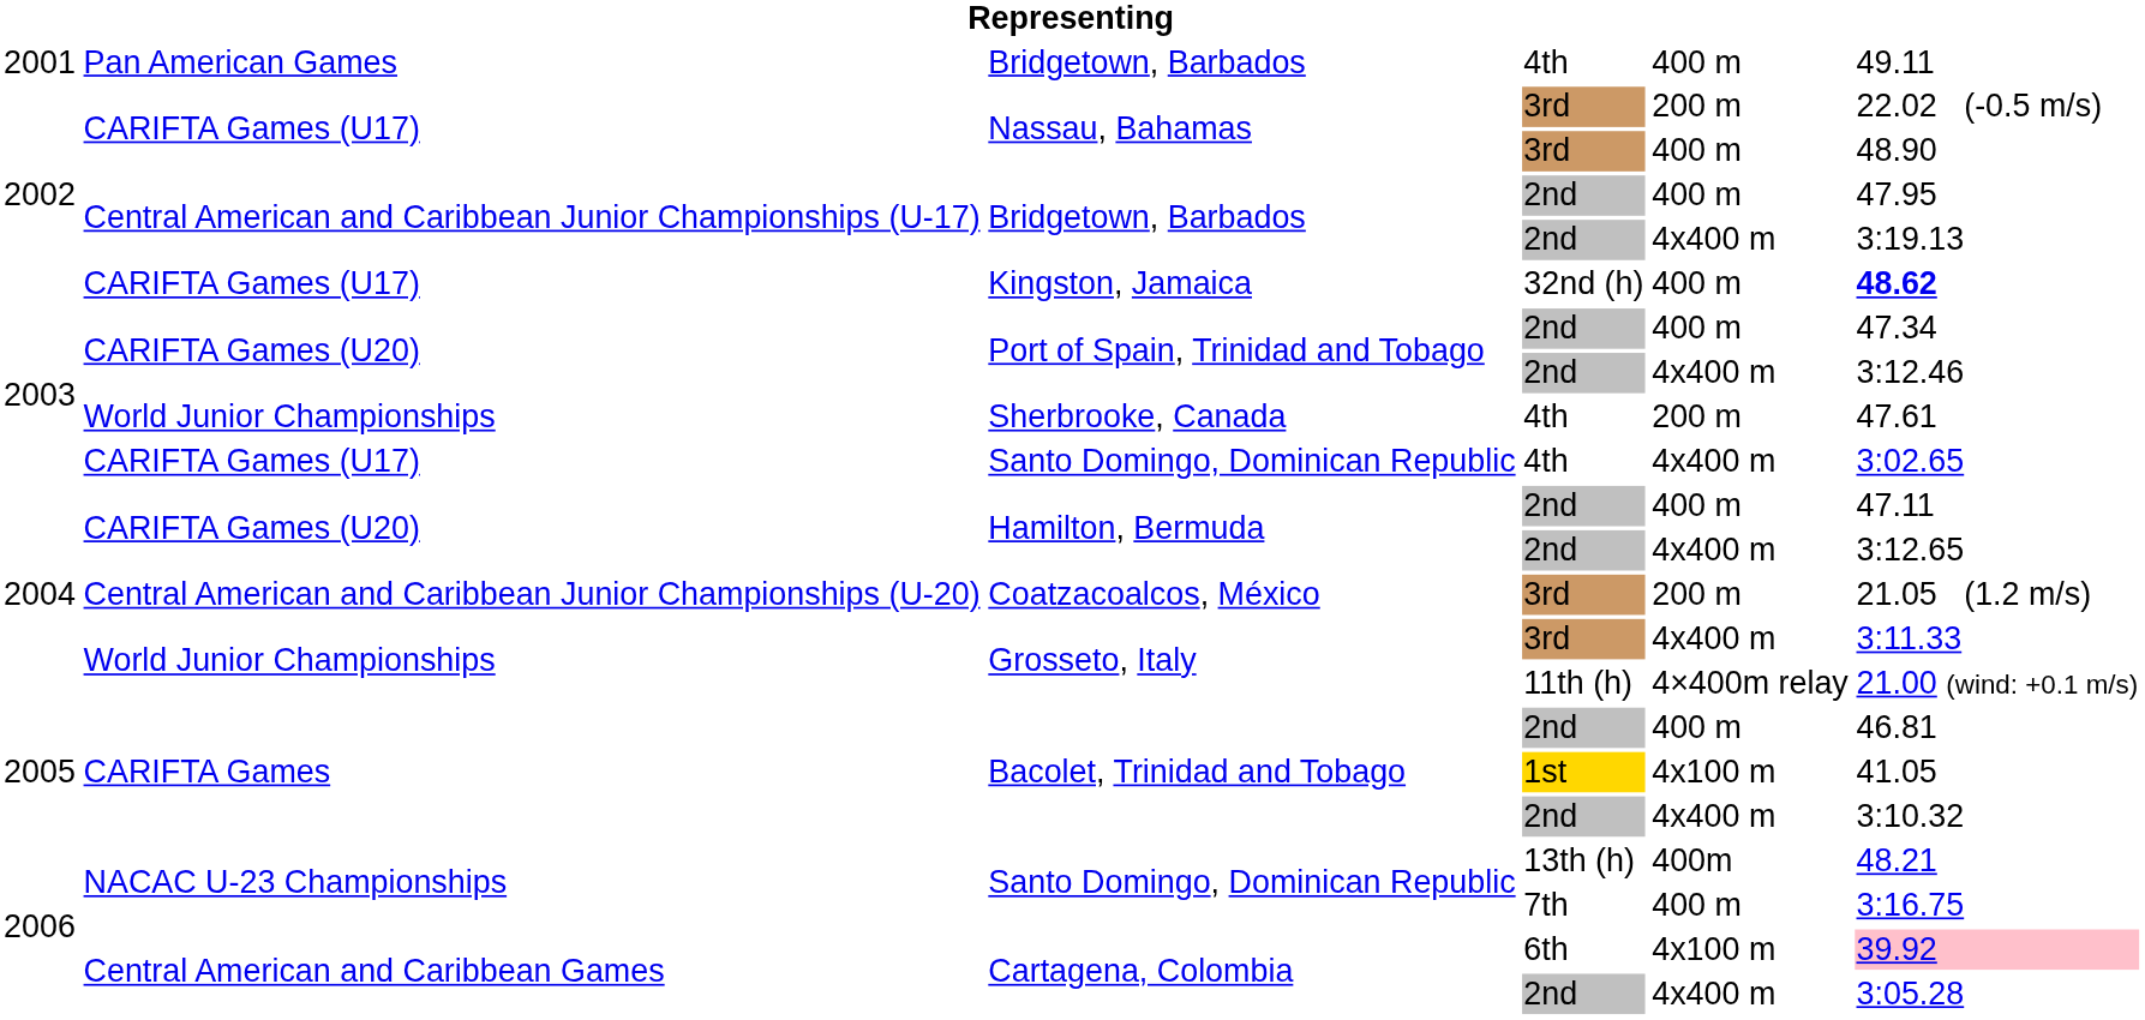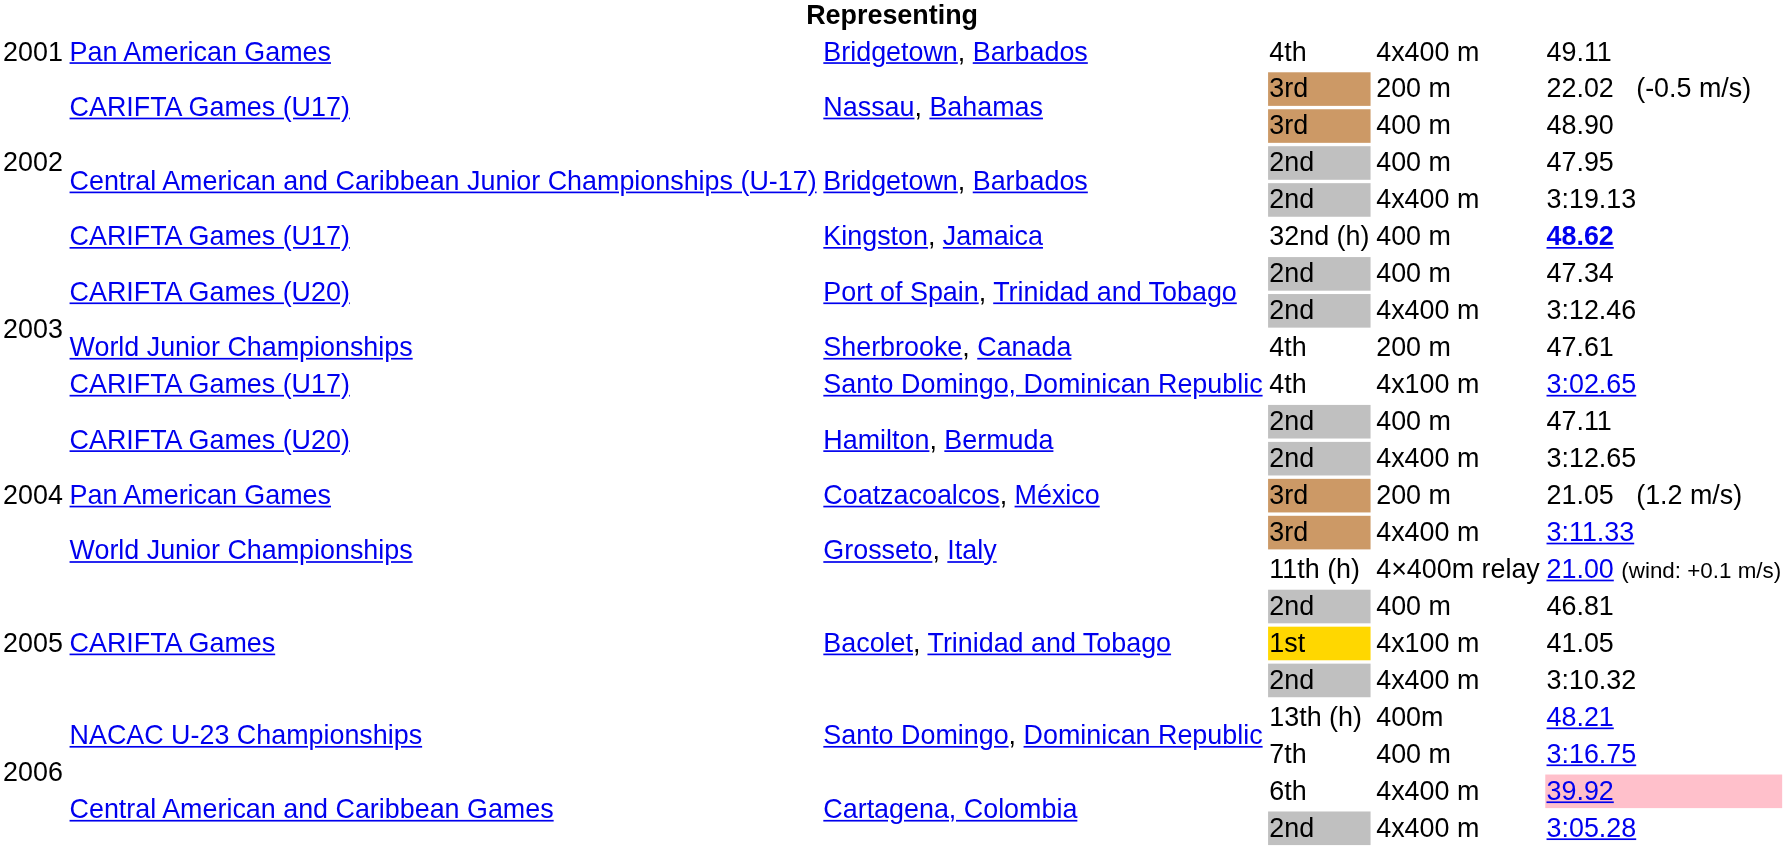 <table>
 <tr>
 <th colspan="6">Representing </th>
 </tr>
 <tr>
 <td>2001</td>
 <td><a href='#'>Pan American Games</a></td>
 <td><a href='#'>Bridgetown</a>, <a href='#'>Barbados</a></td>
 <td>4th</td>
-<td>400 m</td>
+<td>4x400 m</td>
 <td>49.11</td>
 </tr>
 <tr>
 <td rowspan=5>2002</td>
 <td rowspan=2><a href='#'>CARIFTA Games (U17)</a></td>
 <td rowspan=2><a href='#'>Nassau</a>, <a href='#'>Bahamas</a></td>
 <td bgcolor=cc9966>3rd</td>
 <td>200 m</td>
 <td>22.02   (-0.5 m/s)</td>
 </tr>
 <tr>
 <td bgcolor=cc9966>3rd</td>
 <td>400 m</td>
 <td>48.90</td>
 </tr>
 <tr>
 <td rowspan=2><a href='#'>Central American and Caribbean Junior Championships (U-17)</a></td>
 <td rowspan=2><a href='#'>Bridgetown</a>, <a href='#'>Barbados</a></td>
 <td bgcolor=silver>2nd</td>
 <td>400 m</td>
 <td>47.95</td>
 </tr>
 <tr>
 <td bgcolor=silver>2nd</td>
 <td>4x400 m</td>
 <td>3:19.13</td>
 </tr>
 <tr>
 <td><a href='#'>CARIFTA Games (U17)</a></td>
 <td><a href='#'>Kingston</a>, <a href='#'>Jamaica</a></td>
 <td>32nd (h)</td>
 <td>400 m</td>
 <td><strong><a href='#'>48.62</a></strong></td>
 </tr>
 <tr>
 <td rowspan=4>2003</td>
 <td rowspan=2><a href='#'>CARIFTA Games (U20)</a></td>
 <td rowspan=2><a href='#'>Port of Spain</a>, <a href='#'>Trinidad and Tobago</a></td>
 <td bgcolor=silver>2nd</td>
 <td>400 m</td>
 <td>47.34</td>
 </tr>
 <tr>
 <td bgcolor=silver>2nd</td>
 <td>4x400 m</td>
 <td>3:12.46</td>
 </tr>
 <tr>
 <td><a href='#'>World Junior Championships</a></td>
 <td><a href='#'>Sherbrooke</a>, <a href='#'>Canada</a></td>
 <td>4th</td>
 <td>200 m</td>
 <td>47.61</td>
 </tr>
 <tr>
 <td><a href='#'>CARIFTA Games (U17)</a></td>
 <td><a href='#'>Santo Domingo, Dominican Republic</a></td>
 <td>4th</td>
-<td>4x400 m</td>
+<td>4x100 m</td>
 <td><a href='#'>3:02.65</a></td>
 </tr>
 <tr>
 <td rowspan = "5">2004</td>
 <td rowspan = "2"><a href='#'>CARIFTA Games (U20)</a></td>
 <td rowspan = "2"><a href='#'>Hamilton</a>, <a href='#'>Bermuda</a></td>
 <td bgcolor=silver>2nd</td>
 <td>400 m</td>
 <td>47.11</td>
 </tr>
 <tr>
 <td bgcolor=silver>2nd</td>
 <td>4x400 m</td>
 <td>3:12.65</td>
 </tr>
 <tr>
-<td><a href='#'>Central American and Caribbean Junior Championships (U-20)</a></td>
+<td><a href='#'>Pan American Games</a></td>
 <td><a href='#'>Coatzacoalcos</a>, <a href='#'>México</a></td>
 <td bgcolor=cc9966>3rd</td>
 <td>200 m</td>
 <td>21.05   (1.2 m/s)</td>
 </tr>
 <tr>
 <td rowspan=2><a href='#'>World Junior Championships</a></td>
 <td rowspan=2><a href='#'>Grosseto</a>, <a href='#'>Italy</a></td>
 <td bgcolor="cc9966">3rd</td>
 <td>4x400 m</td>
 <td><a href='#'>3:11.33</a></td>
 </tr>
 <tr>
 <td>11th (h)</td>
 <td>4×400m relay</td>
 <td><a href='#'>21.00</a> <small>(wind: +0.1 m/s)</small></td>
 </tr>
 <tr>
 <td rowspan = "3">2005</td>
 <td rowspan = "3"><a href='#'>CARIFTA Games</a></td>
 <td rowspan = "3"><a href='#'>Bacolet</a>, <a href='#'>Trinidad and Tobago</a></td>
 <td bgcolor=silver>2nd</td>
 <td>400 m</td>
 <td>46.81</td>
 </tr>
 <tr>
 <td bgcolor=gold>1st</td>
 <td>4x100 m</td>
 <td>41.05</td>
 </tr>
 <tr>
 <td bgcolor=silver>2nd</td>
 <td>4x400 m</td>
 <td>3:10.32</td>
 </tr>
 <tr>
 <td rowspan = "4">2006</td>
 <td rowspan=2><a href='#'>NACAC U-23 Championships</a></td>
 <td rowspan=2><a href='#'>Santo Domingo</a>, <a href='#'>Dominican Republic</a></td>
 <td>13th (h)</td>
 <td>400m</td>
 <td><a href='#'>48.21</a></td>
 </tr>
 <tr>
 <td>7th</td>
 <td>400 m</td>
 <td><a href='#'>3:16.75</a></td>
 </tr>
 <tr>
 <td rowspan = "2"><a href='#'>Central American and Caribbean Games</a></td>
 <td rowspan = "2"><a href='#'>Cartagena, Colombia</a></td>
 <td>6th</td>
-<td>4x100 m</td>
+<td>4x400 m</td>
 <td style="background: pink;"><a href='#'>39.92</a></td>
 </tr>
 <tr>
 <td bgcolor=silver>2nd</td>
 <td>4x400 m</td>
 <td><a href='#'>3:05.28</a></td>
 </tr>
 </table>
